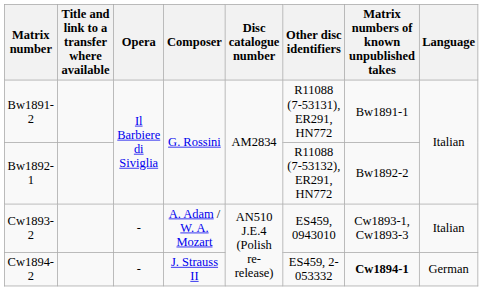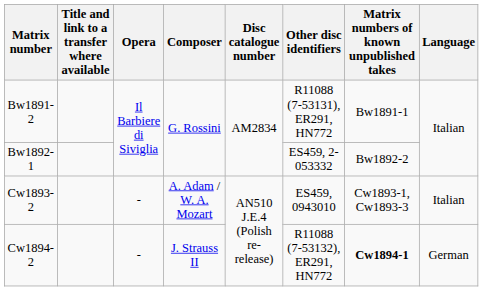 <table class="wikitable plainrowheaders" style="text-align:center;">
 <tr>
 <th rowspan="1">Matrix number</th>
 <th rowspan="1">Title and link to a transfer where available</th>
 <th>Opera</th>
 <th>Composer</th>
 <th rowspan="1">Disc catalogue number</th>
 <th rowspan="1">Other disc identifiers</th>
 <th>Matrix numbers of known unpublished takes</th>
 <th>Language</th>
 </tr>
 <tr>
 <td>Bw1891-2</td>
 <td></td>
 <td rowspan="2"><a href='#'>Il Barbiere di Siviglia</a></td>
 <td rowspan="2"><a href='#'>G. Rossini</a></td>
 <td rowspan="2">AM2834</td>
 <td>R11088 (7-53131), ER291, HN772</td>
 <td>Bw1891-1</td>
 <td rowspan="2">Italian</td>
 </tr>
 <tr>
 <td>Bw1892-1</td>
 <td></td>
-<td>R11088 (7-53132), ER291, HN772</td>
+<td>ES459, 2-053332</td>
 <td>Bw1892-2</td>
 </tr>
 <tr>
 <td>Cw1893-2</td>
 <td></td>
 <td>-</td>
 <td><a href='#'>A. Adam</a> / <a href='#'>W. A. Mozart</a></td>
 <td rowspan="2">AN510<br>J.E.4 (Polish re-release)</td>
 <td>ES459, 0943010</td>
 <td>Cw1893-1, Cw1893-3</td>
 <td>Italian</td>
 </tr>
 <tr>
 <td>Cw1894-2</td>
 <td></td>
 <td>-</td>
 <td><a href='#'>J. Strauss II</a></td>
-<td>ES459, 2-053332</td>
+<td>R11088 (7-53132), ER291, HN772</td>
 <td><strong>Cw1894-1</strong></td>
 <td>German</td>
 </tr>
 </table>
